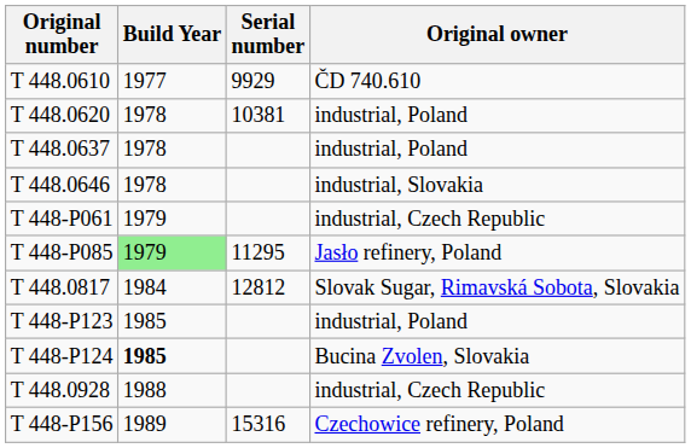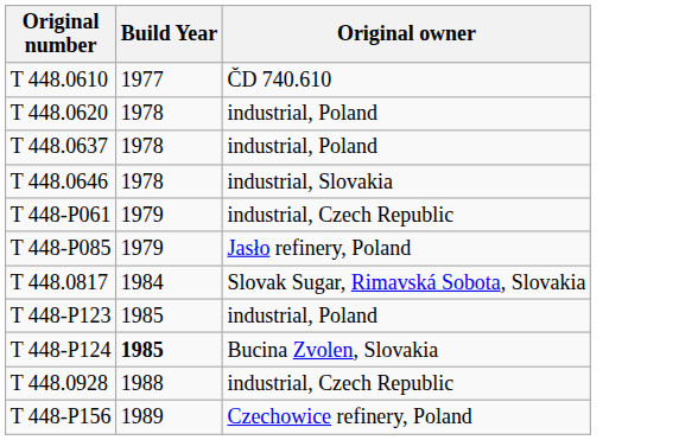 <table class="wikitable">
 <tr>
 <th>Original<br>number</th>
 <th>Build Year</th>
-<th>Serial<br>number</th>
 <th>Original owner</th>
 </tr>
 <tr>
 <td>T 448.0610</td>
 <td>1977</td>
-<td>9929</td>
 <td>ČD 740.610</td>
 </tr>
 <tr>
 <td>T 448.0620</td>
 <td>1978</td>
-<td>10381</td>
 <td>industrial, Poland</td>
 </tr>
 <tr>
 <td>T 448.0637</td>
 <td>1978</td>
-<td></td>
 <td>industrial, Poland</td>
 </tr>
 <tr>
 <td>T 448.0646</td>
 <td>1978</td>
-<td></td>
 <td>industrial, Slovakia</td>
 </tr>
 <tr>
 <td>T 448-P061</td>
 <td>1979</td>
-<td></td>
 <td>industrial, Czech Republic</td>
 </tr>
 <tr>
 <td>T 448-P085</td>
-<td style="background: lightgreen;">1979</td>
-<td>11295</td>
+<td>1979</td>
 <td><a href='#'>Jasło</a> refinery, Poland</td>
 </tr>
 <tr>
 <td>T 448.0817</td>
 <td>1984</td>
-<td>12812</td>
 <td>Slovak Sugar, <a href='#'>Rimavská Sobota</a>, Slovakia</td>
 </tr>
 <tr>
 <td>T 448-P123</td>
 <td>1985</td>
-<td></td>
 <td>industrial, Poland</td>
 </tr>
 <tr>
 <td>T 448-P124</td>
 <td><strong>1985</strong></td>
-<td></td>
 <td>Bucina <a href='#'>Zvolen</a>, Slovakia</td>
 </tr>
 <tr>
 <td>T 448.0928</td>
 <td>1988</td>
-<td></td>
 <td>industrial, Czech Republic</td>
 </tr>
 <tr>
 <td>T 448-P156</td>
 <td>1989</td>
-<td>15316</td>
 <td><a href='#'>Czechowice</a> refinery, Poland</td>
 </tr>
 </table>
